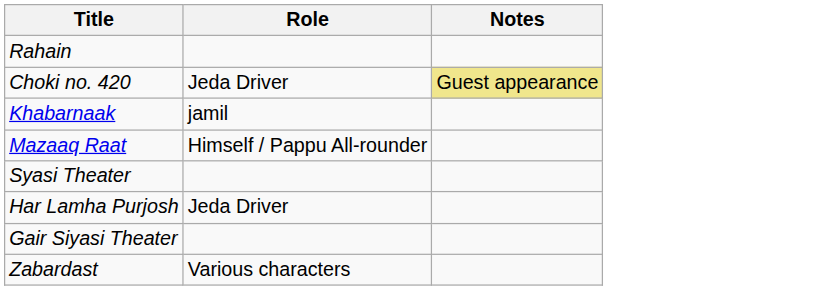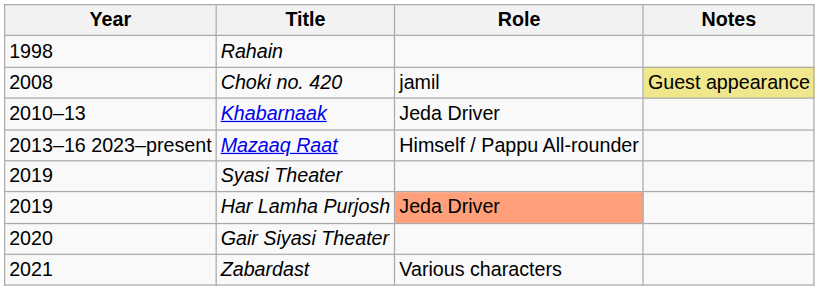 <table class="wikitable">
 <tr>
+<th>Year</th>
 <th>Title</th>
 <th>Role</th>
 <th>Notes</th>
 </tr>
 <tr>
+<td>1998</td>
 <td><em>Rahain</em></td>
 <td></td>
 <td></td>
 </tr>
 <tr>
+<td>2008</td>
 <td><em>Choki no. 420</em></td>
-<td>Jeda Driver</td>
+<td>jamil</td>
 <td style="background: khaki;">Guest appearance</td>
 </tr>
 <tr>
+<td>2010–13</td>
 <td><em><a href='#'>Khabarnaak</a></em></td>
-<td>jamil</td>
+<td>Jeda Driver</td>
 <td></td>
 </tr>
 <tr>
+<td>2013–16 2023–present</td>
 <td><em><a href='#'>Mazaaq Raat</a></em></td>
 <td>Himself / Pappu All-rounder</td>
 <td></td>
 </tr>
 <tr>
+<td>2019</td>
 <td><em>Syasi Theater</em></td>
 <td></td>
 <td></td>
 </tr>
 <tr>
+<td>2019</td>
 <td><em>Har Lamha Purjosh</em></td>
-<td>Jeda Driver</td>
+<td style="background: lightsalmon;">Jeda Driver</td>
 <td></td>
 </tr>
 <tr>
+<td>2020</td>
 <td><em>Gair Siyasi Theater</em></td>
 <td></td>
 <td></td>
 </tr>
 <tr>
+<td>2021</td>
 <td><em>Zabardast</em></td>
 <td>Various characters</td>
 <td></td>
 </tr>
 </table>
